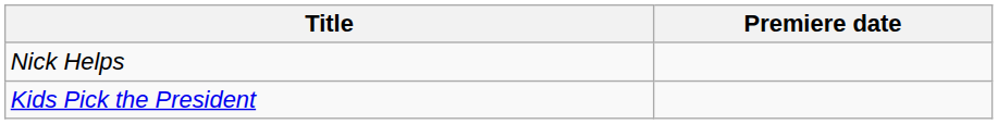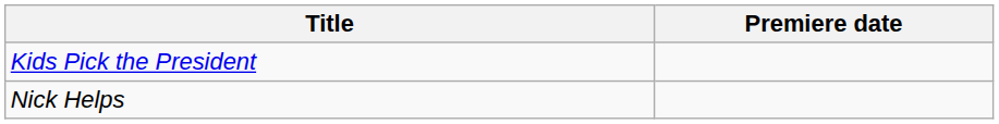 <table class="wikitable plainrowheaders sortable" style="width:75%;text-align:center;">
 <tr>
 <th scope="col" style="width:20%;">Title</th>
 <th scope="col" style="width:10%;">Premiere date</th>
 </tr>
 <tr>
+<td scope="row" style="text-align:left;"><em><a href='#'>Kids Pick the President</a></em></td>
+<td></td>
+</tr>
+<tr>
 <td scope="row" style="text-align:left;"><em>Nick Helps</em></td>
 <td></td>
 </tr>
-<tr>
-<td scope="row" style="text-align:left;"><em><a href='#'>Kids Pick the President</a></em></td>
-<td></td>
-</tr>
 </table>
